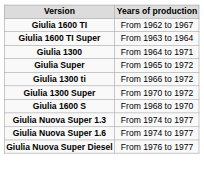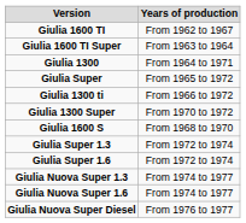 <table class="wikitable" style="text-align:center; font-size:85%; float:right">
 <tr>
 <th style="text-align:center; background:#dcdcdc; vertical-align:middle;"><strong>Version</strong></th>
 <th style="text-align:center; background:#dcdcdc; vertical-align:middle;"><strong>Years of production</strong></th>
 </tr>
 <tr>
 <td><strong>Giulia 1600 TI</strong></td>
 <td>From 1962 to 1967</td>
 </tr>
 <tr>
 <td><strong>Giulia 1600 TI Super</strong></td>
 <td>From 1963 to 1964</td>
 </tr>
 <tr>
 <td><strong>Giulia 1300</strong></td>
 <td>From 1964 to 1971</td>
 </tr>
 <tr>
 <td><strong>Giulia Super</strong></td>
 <td>From 1965 to 1972</td>
 </tr>
 <tr>
 <td><strong>Giulia 1300 ti</strong></td>
 <td>From 1966 to 1972</td>
 </tr>
 <tr>
 <td><strong>Giulia 1300 Super</strong></td>
 <td>From 1970 to 1972</td>
 </tr>
 <tr>
 <td><strong>Giulia 1600 S</strong></td>
 <td>From 1968 to 1970</td>
 </tr>
 <tr>
+<td><strong>Giulia Super 1.3</strong></td>
+<td>From 1972 to 1974</td>
+</tr>
+<tr>
+<td><strong>Giulia Super 1.6</strong></td>
+<td>From 1972 to 1974</td>
+</tr>
+<tr>
 <td><strong>Giulia Nuova Super 1.3</strong></td>
 <td>From 1974 to 1977</td>
 </tr>
 <tr>
 <td><strong>Giulia Nuova Super 1.6</strong></td>
 <td>From 1974 to 1977</td>
 </tr>
 <tr>
 <td><strong>Giulia Nuova Super Diesel</strong></td>
 <td>From 1976 to 1977</td>
 </tr>
 </table>
